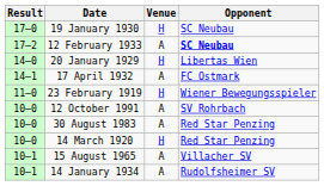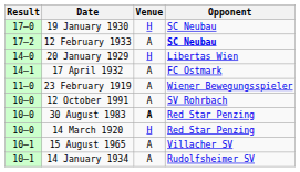 <table class="wikitable" style="text-align:center">
 <tr>
 <th>Result</th>
 <th>Date</th>
 <th>Venue</th>
 <th>Opponent</th>
 </tr>
 <tr>
 <td style="background:#cfc">17–0</td>
 <td>19 January 1930</td>
 <td><a href='#'>H</a></td>
 <td align="left"><a href='#'>SC Neubau</a></td>
 </tr>
 <tr>
 <td style="background:#cfc">17–2</td>
 <td>12 February 1933</td>
 <td>A</td>
 <td align="left"><strong><a href='#'>SC Neubau</a></strong></td>
 </tr>
 <tr>
 <td style="background:#cfc">14–0</td>
 <td>20 January 1929</td>
 <td><a href='#'>H</a></td>
 <td align="left"><a href='#'>Libertas Wien</a></td>
 </tr>
 <tr>
 <td style="background:#cfc">14–1</td>
 <td>17 April 1932</td>
 <td>A</td>
 <td align="left"><a href='#'>FC Ostmark</a></td>
 </tr>
 <tr>
 <td style="background:#cfc">11–0</td>
 <td>23 February 1919</td>
-<td><a href='#'>H</a></td>
+<td>A</td>
 <td align="left"><a href='#'>Wiener Bewegungsspieler</a></td>
 </tr>
 <tr>
 <td style="background:#cfc">10–0</td>
 <td>12 October 1991</td>
 <td>A</td>
 <td align="left"><a href='#'>SV Rohrbach</a></td>
 </tr>
 <tr>
 <td style="background:#cfc">10–0</td>
 <td>30 August 1983</td>
-<td>A</td>
+<td><strong>A</strong></td>
 <td align="left"><a href='#'>Red Star Penzing</a></td>
 </tr>
 <tr>
 <td style="background:#cfc">10–0</td>
 <td>14 March 1920</td>
 <td><a href='#'>H</a></td>
 <td align="left"><a href='#'>Red Star Penzing</a></td>
 </tr>
 <tr>
 <td style="background:#cfc">10–1</td>
 <td>15 August 1965</td>
 <td>A</td>
 <td align="left"><a href='#'>Villacher SV</a></td>
 </tr>
 <tr>
 <td style="background:#cfc">10–1</td>
 <td>14 January 1934</td>
 <td>A</td>
 <td align="left"><a href='#'>Rudolfsheimer SV</a></td>
 </tr>
 </table>
